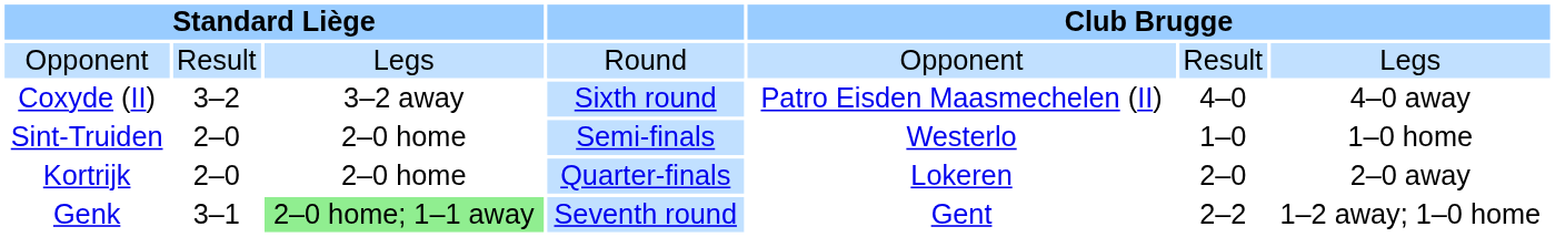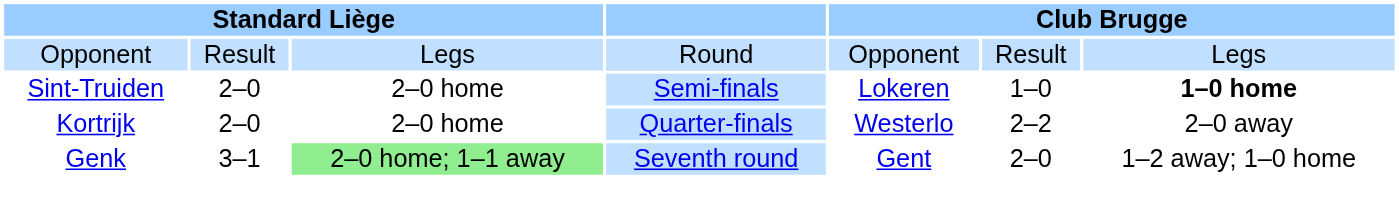 <table width="100%" style="text-align:center">
 <tr style="vertical-align:top; background:#9cf;">
 <th colspan=3 style="width:1*">Standard Liège</th>
 <th></th>
 <th colspan=3 style="width:1*">Club Brugge</th>
 </tr>
 <tr style="vertical-align:top; background:#c1e0ff;">
 <td>Opponent</td>
 <td>Result</td>
 <td>Legs</td>
 <td style="background:#c1e0ff;">Round</td>
 <td>Opponent</td>
 <td>Result</td>
 <td>Legs</td>
 </tr>
 <tr>
-<td><a href='#'>Coxyde</a> (<a href='#'>II</a>)</td>
-<td>3–2</td>
-<td>3–2 away</td>
-<td style="background:#c1e0ff;"><a href='#'>Sixth round</a></td>
-<td><a href='#'>Patro Eisden Maasmechelen</a> (<a href='#'>II</a>)</td>
-<td>4–0</td>
-<td>4–0 away</td>
-</tr>
-<tr>
 <td><a href='#'>Sint-Truiden</a></td>
 <td>2–0</td>
 <td>2–0 home</td>
 <td style="background:#c1e0ff;"><a href='#'>Semi-finals</a></td>
-<td><a href='#'>Westerlo</a></td>
+<td><a href='#'>Lokeren</a></td>
 <td>1–0</td>
-<td>1–0 home</td>
+<td><strong>1–0 home</strong></td>
 </tr>
 <tr>
 <td><a href='#'>Kortrijk</a></td>
 <td>2–0</td>
 <td>2–0 home</td>
 <td style="background:#c1e0ff;"><a href='#'>Quarter-finals</a></td>
-<td><a href='#'>Lokeren</a></td>
-<td>2–0</td>
+<td><a href='#'>Westerlo</a></td>
+<td>2–2</td>
 <td>2–0 away</td>
 </tr>
 <tr>
 <td><a href='#'>Genk</a></td>
 <td>3–1</td>
 <td style="background: lightgreen;">2–0 home; 1–1 away</td>
 <td style="background:#c1e0ff;"><a href='#'>Seventh round</a></td>
 <td><a href='#'>Gent</a></td>
-<td>2–2</td>
+<td>2–0</td>
 <td>1–2 away; 1–0 home</td>
 </tr>
 </table>
